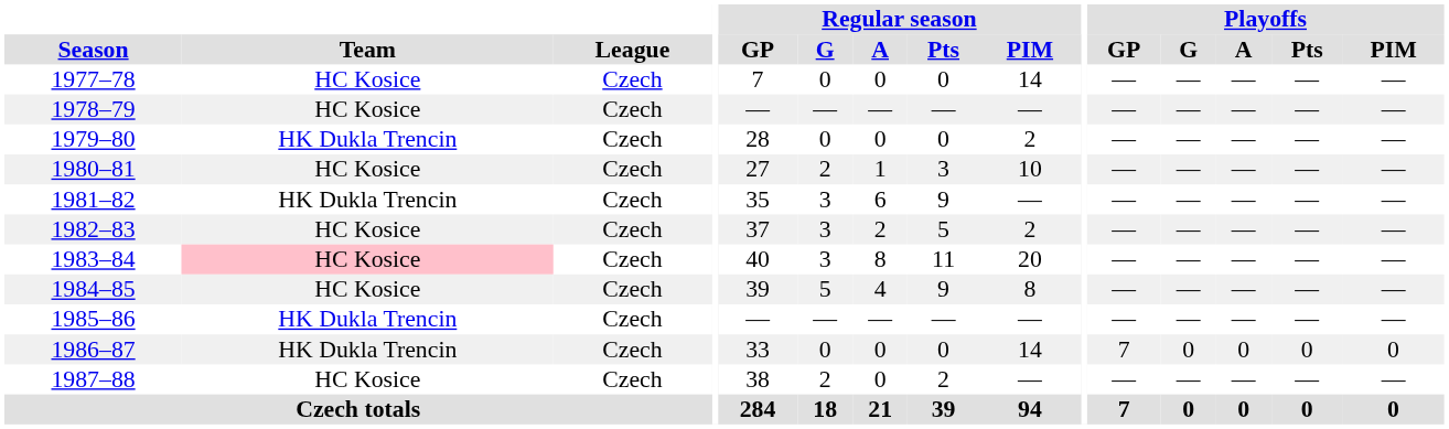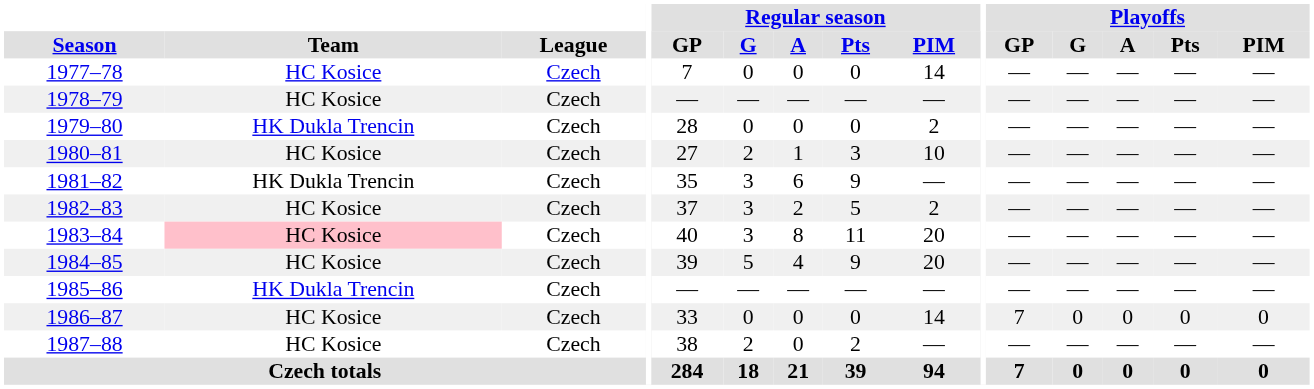 <table border="0" cellpadding="1" cellspacing="0" style="text-align:center; width:60em">
 <tr bgcolor="#e0e0e0">
 <th colspan="3" bgcolor="#ffffff"></th>
 <th rowspan="99" bgcolor="#ffffff"></th>
 <th colspan="5"><a href='#'>Regular season</a></th>
 <th rowspan="99" bgcolor="#ffffff"></th>
 <th colspan="5"><a href='#'>Playoffs</a></th>
 </tr>
 <tr bgcolor="#e0e0e0">
 <th><a href='#'>Season</a></th>
 <th>Team</th>
 <th>League</th>
 <th>GP</th>
 <th><a href='#'>G</a></th>
 <th><a href='#'>A</a></th>
 <th><a href='#'>Pts</a></th>
 <th><a href='#'>PIM</a></th>
 <th>GP</th>
 <th>G</th>
 <th>A</th>
 <th>Pts</th>
 <th>PIM</th>
 </tr>
 <tr>
 <td><a href='#'>1977–78</a></td>
 <td><a href='#'>HC Kosice</a></td>
 <td><a href='#'>Czech</a></td>
 <td>7</td>
 <td>0</td>
 <td>0</td>
 <td>0</td>
 <td>14</td>
 <td>—</td>
 <td>—</td>
 <td>—</td>
 <td>—</td>
 <td>—</td>
 </tr>
 <tr bgcolor="#f0f0f0">
 <td><a href='#'>1978–79</a></td>
 <td>HC Kosice</td>
 <td>Czech</td>
 <td>—</td>
 <td>—</td>
 <td>—</td>
 <td>—</td>
 <td>—</td>
 <td>—</td>
 <td>—</td>
 <td>—</td>
 <td>—</td>
 <td>—</td>
 </tr>
 <tr>
 <td><a href='#'>1979–80</a></td>
 <td><a href='#'>HK Dukla Trencin</a></td>
 <td>Czech</td>
 <td>28</td>
 <td>0</td>
 <td>0</td>
 <td>0</td>
 <td>2</td>
 <td>—</td>
 <td>—</td>
 <td>—</td>
 <td>—</td>
 <td>—</td>
 </tr>
 <tr bgcolor="#f0f0f0">
 <td><a href='#'>1980–81</a></td>
 <td>HC Kosice</td>
 <td>Czech</td>
 <td>27</td>
 <td>2</td>
 <td>1</td>
 <td>3</td>
 <td>10</td>
 <td>—</td>
 <td>—</td>
 <td>—</td>
 <td>—</td>
 <td>—</td>
 </tr>
 <tr>
 <td><a href='#'>1981–82</a></td>
 <td>HK Dukla Trencin</td>
 <td>Czech</td>
 <td>35</td>
 <td>3</td>
 <td>6</td>
 <td>9</td>
 <td>—</td>
 <td>—</td>
 <td>—</td>
 <td>—</td>
 <td>—</td>
 <td>—</td>
 </tr>
 <tr bgcolor="#f0f0f0">
 <td><a href='#'>1982–83</a></td>
 <td>HC Kosice</td>
 <td>Czech</td>
 <td>37</td>
 <td>3</td>
 <td>2</td>
 <td>5</td>
 <td>2</td>
 <td>—</td>
 <td>—</td>
 <td>—</td>
 <td>—</td>
 <td>—</td>
 </tr>
 <tr>
 <td><a href='#'>1983–84</a></td>
 <td style="background: pink;">HC Kosice</td>
 <td>Czech</td>
 <td>40</td>
 <td>3</td>
 <td>8</td>
 <td>11</td>
 <td>20</td>
 <td>—</td>
 <td>—</td>
 <td>—</td>
 <td>—</td>
 <td>—</td>
 </tr>
 <tr bgcolor="#f0f0f0">
 <td><a href='#'>1984–85</a></td>
 <td>HC Kosice</td>
 <td>Czech</td>
 <td>39</td>
 <td>5</td>
 <td>4</td>
 <td>9</td>
-<td>8</td>
+<td>20</td>
 <td>—</td>
 <td>—</td>
 <td>—</td>
 <td>—</td>
 <td>—</td>
 </tr>
 <tr>
 <td><a href='#'>1985–86</a></td>
 <td><a href='#'>HK Dukla Trencin</a></td>
 <td>Czech</td>
 <td>—</td>
 <td>—</td>
 <td>—</td>
 <td>—</td>
 <td>—</td>
 <td>—</td>
 <td>—</td>
 <td>—</td>
 <td>—</td>
 <td>—</td>
 </tr>
 <tr bgcolor="#f0f0f0">
 <td><a href='#'>1986–87</a></td>
-<td>HK Dukla Trencin</td>
+<td>HC Kosice</td>
 <td>Czech</td>
 <td>33</td>
 <td>0</td>
 <td>0</td>
 <td>0</td>
 <td>14</td>
 <td>7</td>
 <td>0</td>
 <td>0</td>
 <td>0</td>
 <td>0</td>
 </tr>
 <tr>
 <td><a href='#'>1987–88</a></td>
 <td>HC Kosice</td>
 <td>Czech</td>
 <td>38</td>
 <td>2</td>
 <td>0</td>
 <td>2</td>
 <td>—</td>
 <td>—</td>
 <td>—</td>
 <td>—</td>
 <td>—</td>
 <td>—</td>
 </tr>
 <tr>
 </tr>
 <tr ALIGN="center" bgcolor="#e0e0e0">
 <th colspan="3">Czech totals</th>
 <th ALIGN="center">284</th>
 <th ALIGN="center">18</th>
 <th ALIGN="center">21</th>
 <th ALIGN="center">39</th>
 <th ALIGN="center">94</th>
 <th ALIGN="center">7</th>
 <th ALIGN="center">0</th>
 <th ALIGN="center">0</th>
 <th ALIGN="center">0</th>
 <th ALIGN="center">0</th>
 </tr>
 </table>
